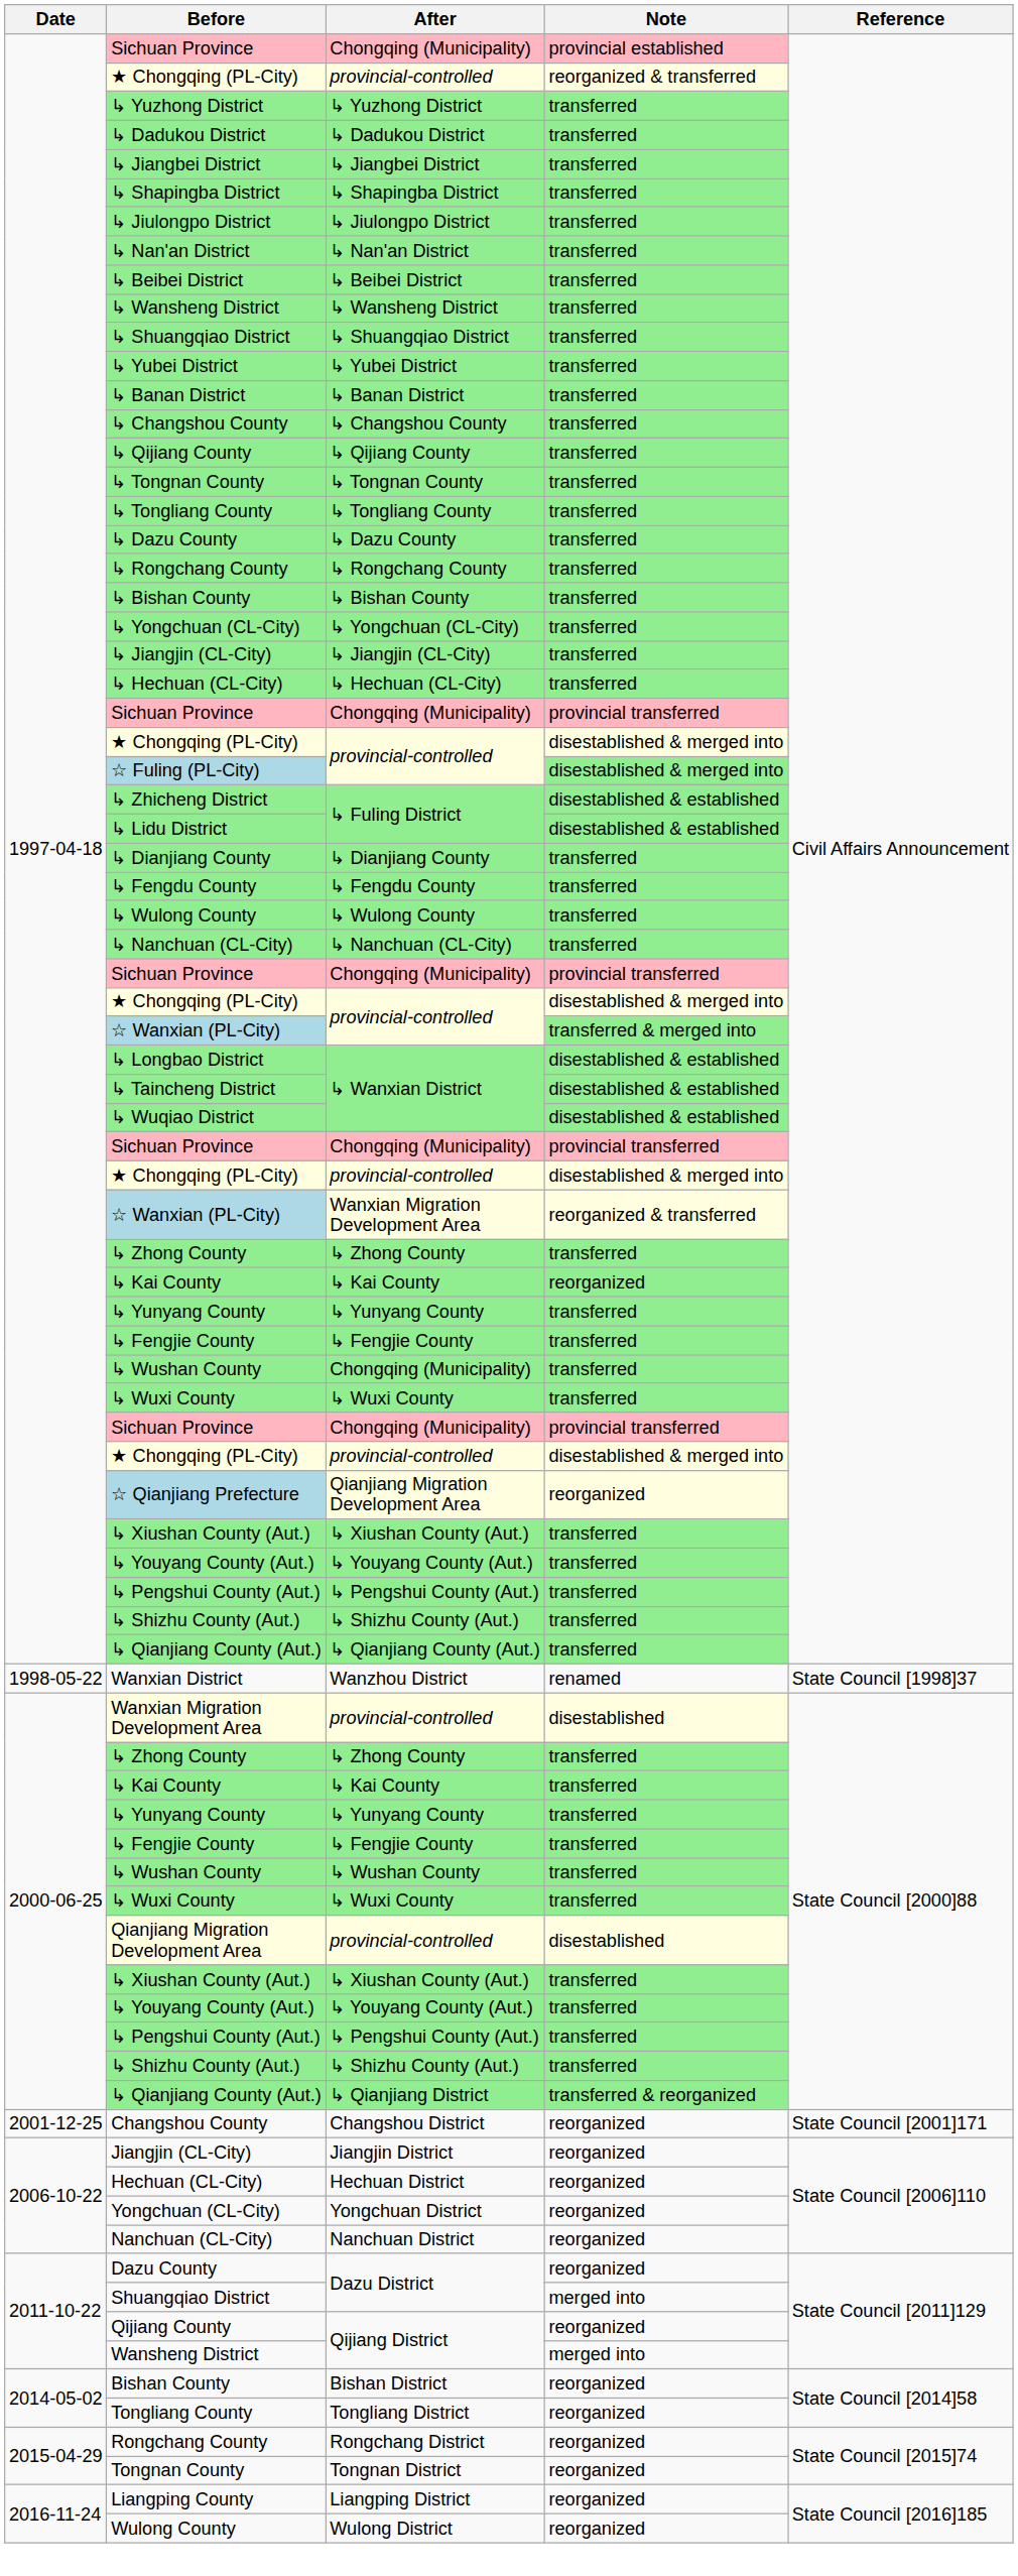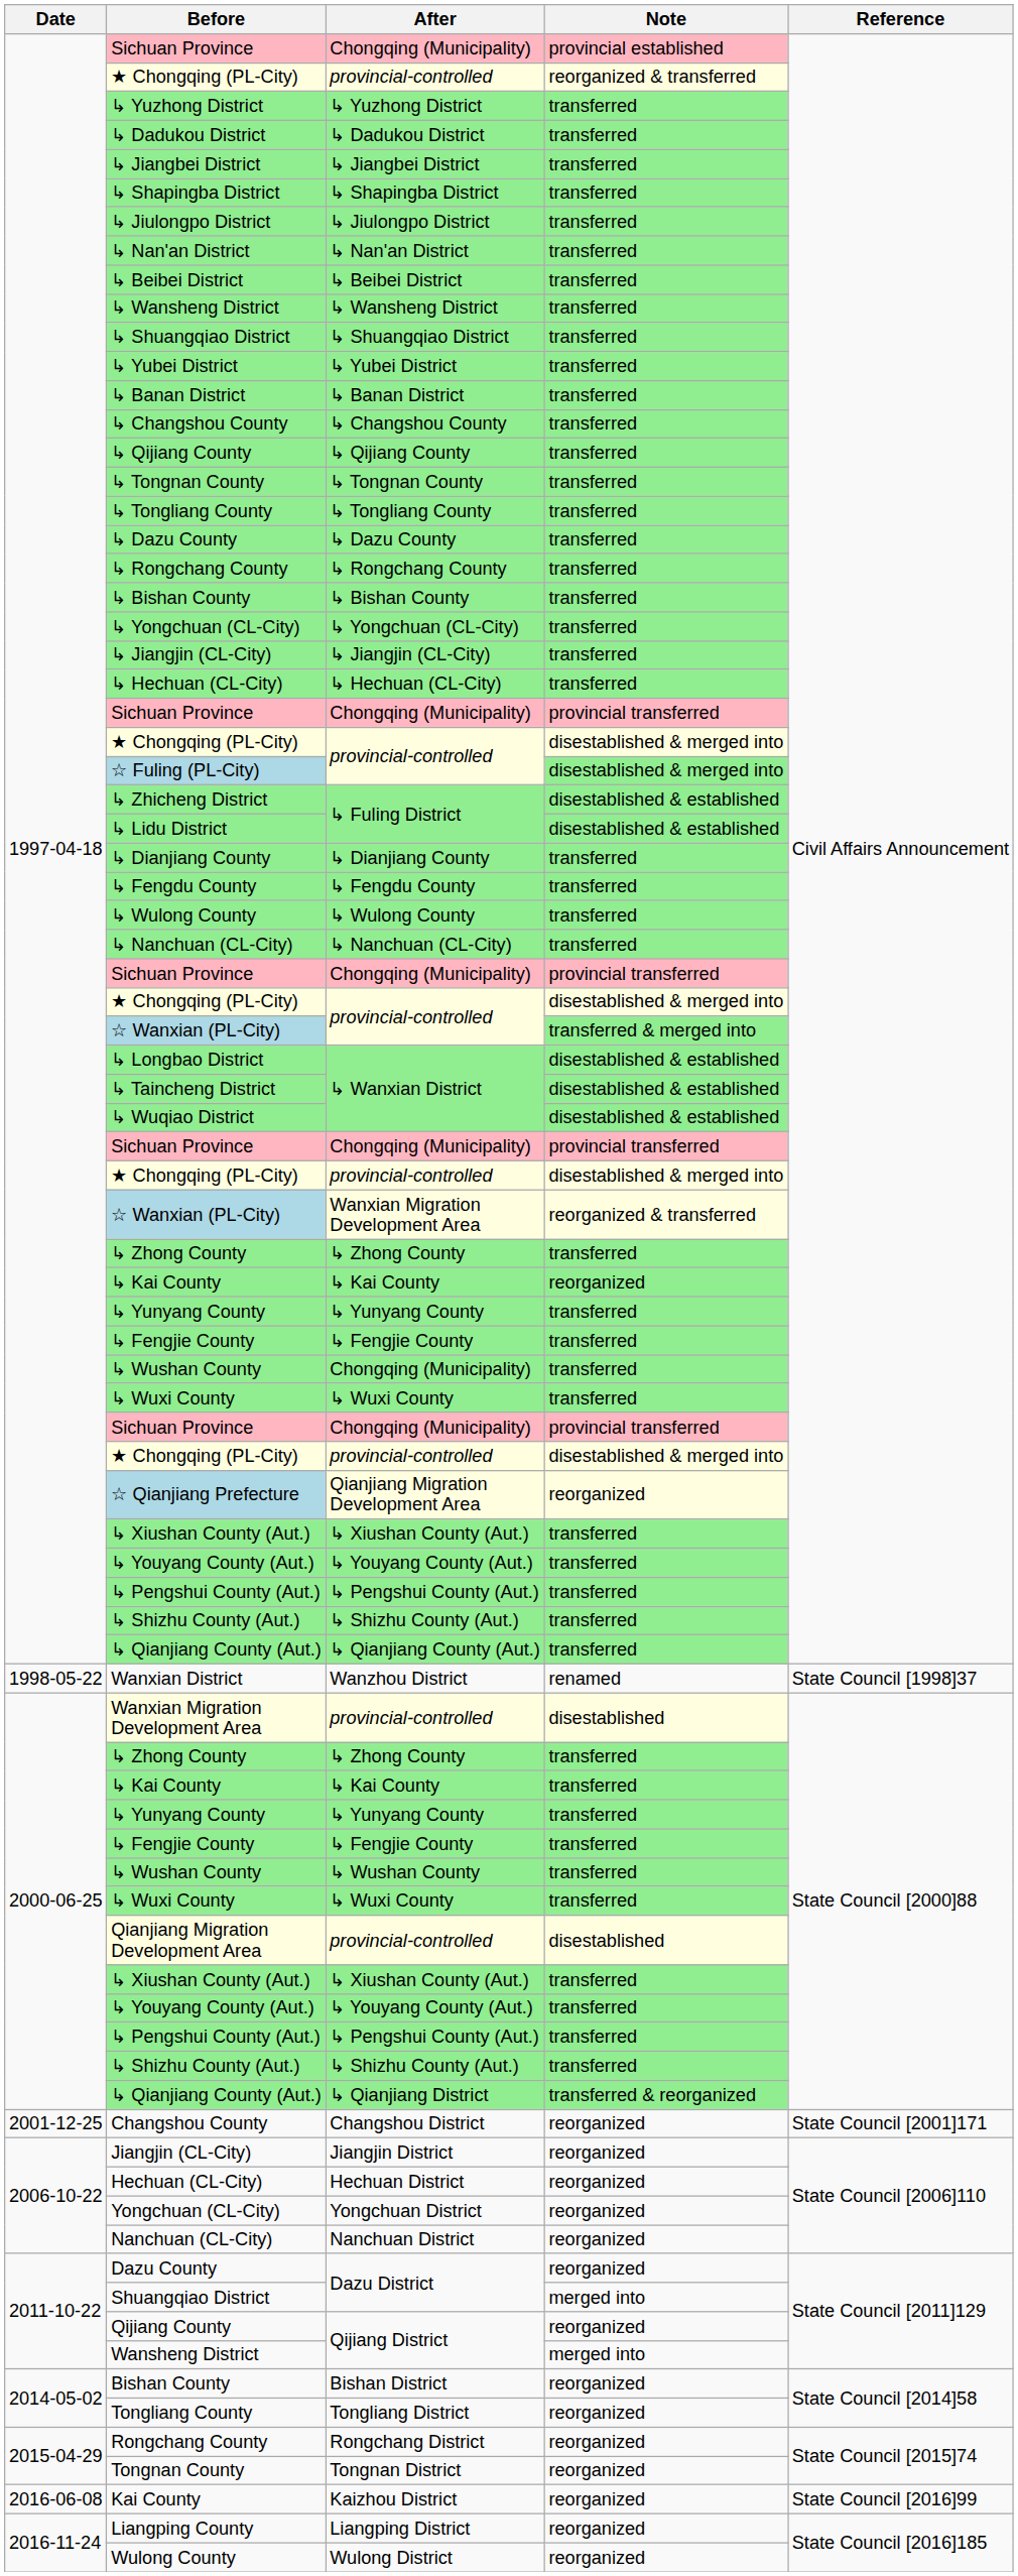 <table class="wikitable" style="font-size:90%;" align="center">
 <tr>
 <th>Date</th>
 <th>Before</th>
 <th>After</th>
 <th>Note</th>
 <th>Reference</th>
 </tr>
 <tr>
 <td rowspan="55">1997-04-18</td>
 <td bgcolor="lightpink"> Sichuan Province</td>
 <td bgcolor="lightpink">Chongqing (Municipality)</td>
 <td bgcolor="lightpink">provincial established</td>
 <td rowspan="55">Civil Affairs Announcement</td>
 </tr>
 <tr bgcolor="lightyellow">
 <td>★ Chongqing (PL-City)</td>
 <td><em>provincial-controlled</em></td>
 <td>reorganized & transferred</td>
 </tr>
 <tr bgcolor="lightgreen">
 <td>↳ Yuzhong District</td>
 <td>↳ Yuzhong District</td>
 <td>transferred</td>
 </tr>
 <tr bgcolor="lightgreen">
 <td>↳ Dadukou District</td>
 <td>↳ Dadukou District</td>
 <td>transferred</td>
 </tr>
 <tr bgcolor="lightgreen">
 <td>↳ Jiangbei District</td>
 <td>↳ Jiangbei District</td>
 <td>transferred</td>
 </tr>
 <tr bgcolor="lightgreen">
 <td>↳ Shapingba District</td>
 <td>↳ Shapingba District</td>
 <td>transferred</td>
 </tr>
 <tr bgcolor="lightgreen">
 <td>↳ Jiulongpo District</td>
 <td>↳ Jiulongpo District</td>
 <td>transferred</td>
 </tr>
 <tr bgcolor="lightgreen">
 <td>↳ Nan'an District</td>
 <td>↳ Nan'an District</td>
 <td>transferred</td>
 </tr>
 <tr bgcolor="lightgreen">
 <td>↳ Beibei District</td>
 <td>↳ Beibei District</td>
 <td>transferred</td>
 </tr>
 <tr bgcolor="lightgreen">
 <td>↳ Wansheng District</td>
 <td>↳ Wansheng District</td>
 <td>transferred</td>
 </tr>
 <tr bgcolor="lightgreen">
 <td>↳ Shuangqiao District</td>
 <td>↳ Shuangqiao District</td>
 <td>transferred</td>
 </tr>
 <tr bgcolor="lightgreen">
 <td>↳ Yubei District</td>
 <td>↳ Yubei District</td>
 <td>transferred</td>
 </tr>
 <tr bgcolor="lightgreen">
 <td>↳ Banan District</td>
 <td>↳ Banan District</td>
 <td>transferred</td>
 </tr>
 <tr bgcolor="lightgreen">
 <td>↳ Changshou County</td>
 <td>↳ Changshou County</td>
 <td>transferred</td>
 </tr>
 <tr bgcolor="lightgreen">
 <td>↳ Qijiang County</td>
 <td>↳ Qijiang County</td>
 <td>transferred</td>
 </tr>
 <tr bgcolor="lightgreen">
 <td>↳ Tongnan County</td>
 <td>↳ Tongnan County</td>
 <td>transferred</td>
 </tr>
 <tr bgcolor="lightgreen">
 <td>↳ Tongliang County</td>
 <td>↳ Tongliang County</td>
 <td>transferred</td>
 </tr>
 <tr bgcolor="lightgreen">
 <td>↳ Dazu County</td>
 <td>↳ Dazu County</td>
 <td>transferred</td>
 </tr>
 <tr bgcolor="lightgreen">
 <td>↳ Rongchang County</td>
 <td>↳ Rongchang County</td>
 <td>transferred</td>
 </tr>
 <tr bgcolor="lightgreen">
 <td>↳ Bishan County</td>
 <td>↳ Bishan County</td>
 <td>transferred</td>
 </tr>
 <tr bgcolor="lightgreen">
 <td>↳ Yongchuan (CL-City)</td>
 <td>↳ Yongchuan (CL-City)</td>
 <td>transferred</td>
 </tr>
 <tr bgcolor="lightgreen">
 <td>↳ Jiangjin (CL-City)</td>
 <td>↳ Jiangjin (CL-City)</td>
 <td>transferred</td>
 </tr>
 <tr bgcolor="lightgreen">
 <td>↳ Hechuan (CL-City)</td>
 <td>↳ Hechuan (CL-City)</td>
 <td>transferred</td>
 </tr>
 <tr bgcolor="lightpink">
 <td> Sichuan Province</td>
 <td>Chongqing (Municipality)</td>
 <td>provincial transferred</td>
 </tr>
 <tr bgcolor="lightyellow">
 <td>★ Chongqing (PL-City)</td>
 <td rowspan="2"><em>provincial-controlled</em></td>
 <td>disestablished & merged into</td>
 </tr>
 <tr bgcolor="lightgreen">
 <td bgcolor="lightblue">☆ Fuling (PL-City)</td>
 <td>disestablished & merged into</td>
 </tr>
 <tr bgcolor="lightgreen">
 <td>↳ Zhicheng District</td>
 <td rowspan="2">↳ Fuling District</td>
 <td>disestablished & established</td>
 </tr>
 <tr bgcolor="lightgreen">
 <td>↳ Lidu District</td>
 <td>disestablished & established</td>
 </tr>
 <tr bgcolor="lightgreen">
 <td>↳ Dianjiang County</td>
 <td>↳ Dianjiang County</td>
 <td>transferred</td>
 </tr>
 <tr bgcolor="lightgreen">
 <td>↳ Fengdu County</td>
 <td>↳ Fengdu County</td>
 <td>transferred</td>
 </tr>
 <tr bgcolor="lightgreen">
 <td>↳ Wulong County</td>
 <td>↳ Wulong County</td>
 <td>transferred</td>
 </tr>
 <tr bgcolor="lightgreen">
 <td>↳ Nanchuan (CL-City)</td>
 <td>↳ Nanchuan (CL-City)</td>
 <td>transferred</td>
 </tr>
 <tr bgcolor="lightpink">
 <td> Sichuan Province</td>
 <td>Chongqing (Municipality)</td>
 <td>provincial transferred</td>
 </tr>
 <tr bgcolor="lightyellow">
 <td>★ Chongqing (PL-City)</td>
 <td rowspan="2"><em>provincial-controlled</em></td>
 <td>disestablished & merged into</td>
 </tr>
 <tr bgcolor="lightgreen">
 <td bgcolor="lightblue">☆  Wanxian (PL-City)</td>
 <td>transferred & merged into</td>
 </tr>
 <tr bgcolor="lightgreen">
 <td>↳ Longbao District</td>
 <td rowspan="3">↳ Wanxian District</td>
 <td>disestablished & established</td>
 </tr>
 <tr bgcolor="lightgreen">
 <td>↳ Taincheng District</td>
 <td>disestablished & established</td>
 </tr>
 <tr bgcolor="lightgreen">
 <td>↳ Wuqiao District</td>
 <td>disestablished & established</td>
 </tr>
 <tr bgcolor="lightpink">
 <td> Sichuan Province</td>
 <td>Chongqing (Municipality)</td>
 <td>provincial transferred</td>
 </tr>
 <tr bgcolor="lightyellow">
 <td>★ Chongqing (PL-City)</td>
 <td><em>provincial-controlled</em></td>
 <td>disestablished & merged into</td>
 </tr>
 <tr bgcolor="lightyellow">
 <td bgcolor="lightblue">☆ Wanxian (PL-City)</td>
 <td>Wanxian Migration<br>Development Area</td>
 <td>reorganized & transferred</td>
 </tr>
 <tr bgcolor="lightgreen">
 <td>↳ Zhong County</td>
 <td>↳ Zhong County</td>
 <td>transferred</td>
 </tr>
 <tr bgcolor="lightgreen">
 <td>↳ Kai County</td>
 <td>↳ Kai County</td>
 <td>reorganized</td>
 </tr>
 <tr bgcolor="lightgreen">
 <td>↳ Yunyang County</td>
 <td>↳ Yunyang County</td>
 <td>transferred</td>
 </tr>
 <tr bgcolor="lightgreen">
 <td>↳ Fengjie County</td>
 <td>↳ Fengjie County</td>
 <td>transferred</td>
 </tr>
 <tr bgcolor="lightgreen">
 <td>↳ Wushan County</td>
 <td>Chongqing (Municipality)</td>
 <td>transferred</td>
 </tr>
 <tr bgcolor="lightgreen">
 <td>↳ Wuxi County</td>
 <td>↳ Wuxi County</td>
 <td>transferred</td>
 </tr>
 <tr bgcolor="lightpink">
 <td> Sichuan Province</td>
 <td>Chongqing (Municipality)</td>
 <td>provincial transferred</td>
 </tr>
 <tr bgcolor="lightyellow">
 <td>★ Chongqing (PL-City)</td>
 <td><em>provincial-controlled</em></td>
 <td>disestablished & merged into</td>
 </tr>
 <tr bgcolor="lightyellow">
 <td bgcolor="lightblue">☆ Qianjiang Prefecture</td>
 <td>Qianjiang Migration<br>Development Area</td>
 <td>reorganized</td>
 </tr>
 <tr bgcolor="lightgreen">
 <td>↳ Xiushan County (Aut.)</td>
 <td>↳ Xiushan County (Aut.)</td>
 <td>transferred</td>
 </tr>
 <tr bgcolor="lightgreen">
 <td>↳ Youyang County (Aut.)</td>
 <td>↳ Youyang County (Aut.)</td>
 <td>transferred</td>
 </tr>
 <tr bgcolor="lightgreen">
 <td>↳ Pengshui County (Aut.)</td>
 <td>↳ Pengshui County (Aut.)</td>
 <td>transferred</td>
 </tr>
 <tr bgcolor="lightgreen">
 <td>↳ Shizhu County (Aut.)</td>
 <td>↳ Shizhu County (Aut.)</td>
 <td>transferred</td>
 </tr>
 <tr bgcolor="lightgreen">
 <td>↳ Qianjiang County (Aut.)</td>
 <td>↳ Qianjiang County (Aut.)</td>
 <td>transferred</td>
 </tr>
 <tr>
 <td>1998-05-22</td>
 <td>Wanxian District</td>
 <td>Wanzhou District</td>
 <td>renamed</td>
 <td>State Council [1998]37</td>
 </tr>
 <tr>
 <td rowspan="13">2000-06-25</td>
 <td bgcolor="lightyellow">Wanxian Migration<br>Development Area</td>
 <td bgcolor="lightyellow"><em>provincial-controlled</em></td>
 <td bgcolor="lightyellow">disestablished</td>
 <td rowspan="13">State Council [2000]88</td>
 </tr>
 <tr bgcolor="lightgreen">
 <td>↳ Zhong County</td>
 <td>↳ Zhong County</td>
 <td>transferred</td>
 </tr>
 <tr bgcolor="lightgreen">
 <td>↳ Kai County</td>
 <td>↳ Kai County</td>
 <td>transferred</td>
 </tr>
 <tr bgcolor="lightgreen">
 <td>↳ Yunyang County</td>
 <td>↳ Yunyang County</td>
 <td>transferred</td>
 </tr>
 <tr bgcolor="lightgreen">
 <td>↳ Fengjie County</td>
 <td>↳ Fengjie County</td>
 <td>transferred</td>
 </tr>
 <tr bgcolor="lightgreen">
 <td>↳ Wushan County</td>
 <td>↳ Wushan County</td>
 <td>transferred</td>
 </tr>
 <tr bgcolor="lightgreen">
 <td>↳ Wuxi County</td>
 <td>↳ Wuxi County</td>
 <td>transferred</td>
 </tr>
 <tr>
 <td bgcolor="lightyellow">Qianjiang Migration<br>Development Area</td>
 <td bgcolor="lightyellow"><em>provincial-controlled</em></td>
 <td bgcolor="lightyellow">disestablished</td>
 </tr>
 <tr bgcolor="lightgreen">
 <td>↳ Xiushan County (Aut.)</td>
 <td>↳ Xiushan County (Aut.)</td>
 <td>transferred</td>
 </tr>
 <tr bgcolor="lightgreen">
 <td>↳ Youyang County (Aut.)</td>
 <td>↳ Youyang County (Aut.)</td>
 <td>transferred</td>
 </tr>
 <tr bgcolor="lightgreen">
 <td>↳ Pengshui County (Aut.)</td>
 <td>↳ Pengshui County (Aut.)</td>
 <td>transferred</td>
 </tr>
 <tr bgcolor="lightgreen">
 <td>↳ Shizhu County (Aut.)</td>
 <td>↳ Shizhu County (Aut.)</td>
 <td>transferred</td>
 </tr>
 <tr bgcolor="lightgreen">
 <td>↳ Qianjiang County (Aut.)</td>
 <td>↳ Qianjiang District</td>
 <td>transferred & reorganized</td>
 </tr>
 <tr>
 <td>2001-12-25</td>
 <td>Changshou County</td>
 <td>Changshou District</td>
 <td>reorganized</td>
 <td>State Council [2001]171</td>
 </tr>
 <tr>
 <td rowspan="4">2006-10-22</td>
 <td>Jiangjin (CL-City)</td>
 <td>Jiangjin District</td>
 <td>reorganized</td>
 <td rowspan="4">State Council [2006]110</td>
 </tr>
 <tr>
 <td>Hechuan (CL-City)</td>
 <td>Hechuan District</td>
 <td>reorganized</td>
 </tr>
 <tr>
 <td>Yongchuan (CL-City)</td>
 <td>Yongchuan District</td>
 <td>reorganized</td>
 </tr>
 <tr>
 <td>Nanchuan (CL-City)</td>
 <td>Nanchuan District</td>
 <td>reorganized</td>
 </tr>
 <tr>
 <td rowspan="4">2011-10-22</td>
 <td>Dazu County</td>
 <td rowspan="2">Dazu District</td>
 <td>reorganized</td>
 <td rowspan="4">State Council [2011]129</td>
 </tr>
 <tr>
 <td>Shuangqiao District</td>
 <td>merged into</td>
 </tr>
 <tr>
 <td>Qijiang County</td>
 <td rowspan="2">Qijiang District</td>
 <td>reorganized</td>
 </tr>
 <tr>
 <td>Wansheng District</td>
 <td>merged into</td>
 </tr>
 <tr>
 <td rowspan="2">2014-05-02</td>
 <td>Bishan County</td>
 <td>Bishan District</td>
 <td>reorganized</td>
 <td rowspan="2">State Council [2014]58</td>
 </tr>
 <tr>
 <td>Tongliang County</td>
 <td>Tongliang District</td>
 <td>reorganized</td>
 </tr>
 <tr>
 <td rowspan="2">2015-04-29</td>
 <td>Rongchang County</td>
 <td>Rongchang District</td>
 <td>reorganized</td>
 <td rowspan="2">State Council [2015]74</td>
 </tr>
 <tr>
 <td>Tongnan County</td>
 <td>Tongnan District</td>
 <td>reorganized</td>
 </tr>
 <tr>
+<td>2016-06-08</td>
+<td>Kai County</td>
+<td>Kaizhou District</td>
+<td>reorganized</td>
+<td>State Council [2016]99</td>
+</tr>
+<tr>
 <td rowspan="2">2016-11-24</td>
 <td>Liangping County</td>
 <td>Liangping District</td>
 <td>reorganized</td>
 <td rowspan="2">State Council [2016]185</td>
 </tr>
 <tr>
 <td>Wulong County</td>
 <td>Wulong District</td>
 <td>reorganized</td>
 </tr>
 </table>
